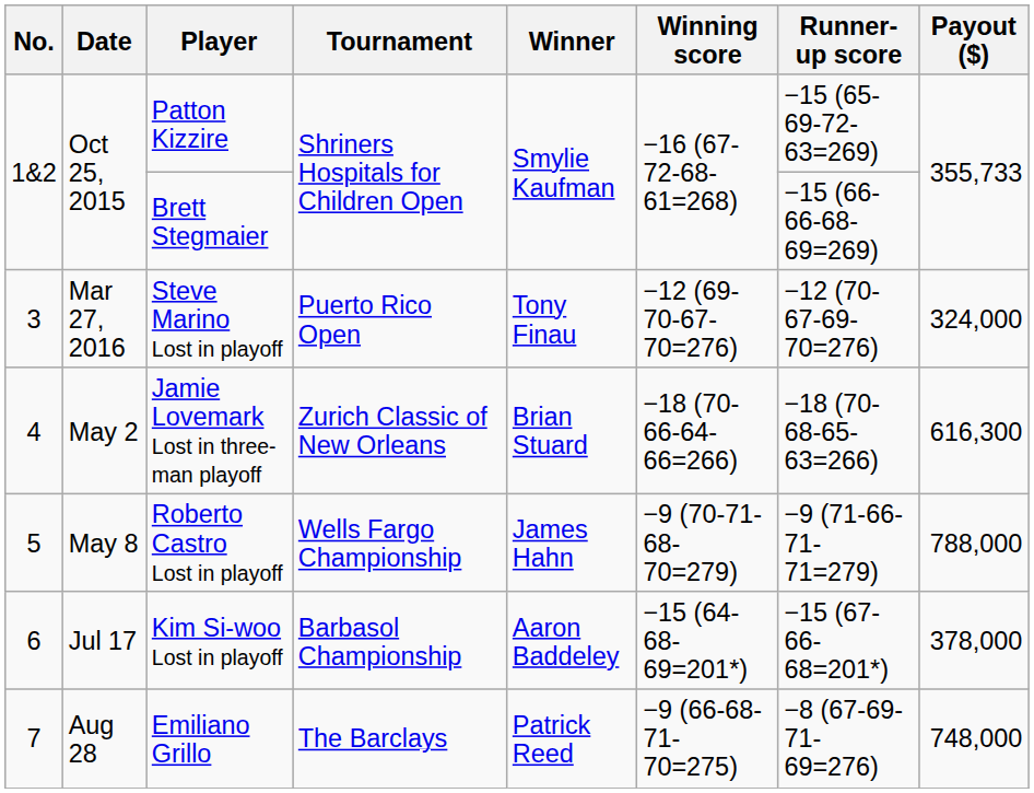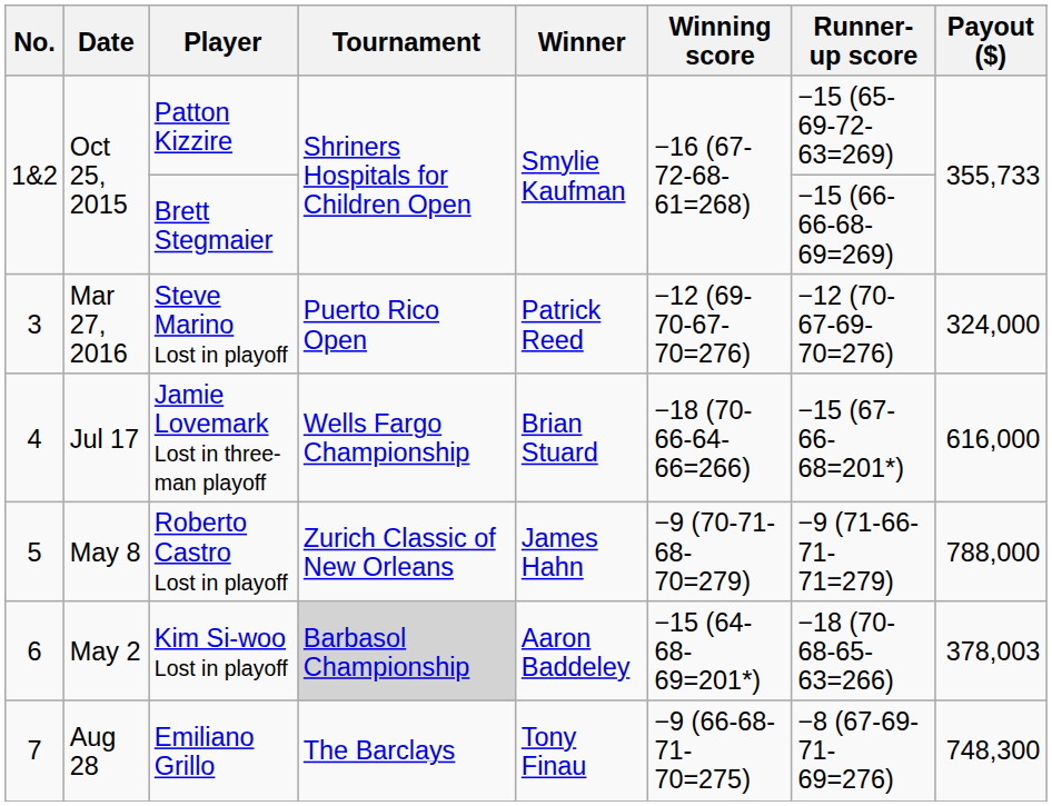 <table class="wikitable" style="font-size:95%;">
 <tr>
 <th>No.</th>
 <th>Date</th>
 <th>Player</th>
 <th>Tournament</th>
 <th>Winner</th>
 <th>Winning score</th>
 <th>Runner-up score</th>
 <th>Payout ($)</th>
 </tr>
 <tr>
 <td align=center rowspan=2>1&2</td>
 <td rowspan=2>Oct 25, 2015</td>
 <td> <a href='#'>Patton Kizzire</a></td>
 <td rowspan=2><a href='#'>Shriners Hospitals for Children Open</a></td>
 <td rowspan=2> <a href='#'>Smylie Kaufman</a></td>
 <td rowspan=2>−16 (67-72-68-61=268)</td>
 <td>−15 (65-69-72-63=269)</td>
 <td align=right rowspan=2>355,733</td>
 </tr>
 <tr>
 <td> <a href='#'>Brett Stegmaier</a></td>
 <td>−15 (66-66-68-69=269)</td>
 </tr>
 <tr>
 <td align=center>3</td>
 <td>Mar 27, 2016</td>
 <td> <a href='#'>Steve Marino</a><br><small>Lost in playoff</small></td>
 <td><a href='#'>Puerto Rico Open</a></td>
-<td> <a href='#'>Tony Finau</a></td>
+<td> <a href='#'>Patrick Reed</a></td>
 <td>−12 (69-70-67-70=276)</td>
 <td>−12 (70-67-69-70=276)</td>
 <td align=right>324,000</td>
 </tr>
 <tr>
 <td align=center>4</td>
-<td>May 2</td>
+<td>Jul 17</td>
 <td> <a href='#'>Jamie Lovemark</a><br><small>Lost in three-man playoff</small></td>
-<td><a href='#'>Zurich Classic of New Orleans</a></td>
+<td><a href='#'>Wells Fargo Championship</a></td>
 <td> <a href='#'>Brian Stuard</a></td>
 <td>−18 (70-66-64-66=266)</td>
-<td>−18 (70-68-65-63=266)</td>
-<td align=right>616,300</td>
+<td>−15 (67-66-68=201*)</td>
+<td align=right>616,000</td>
 </tr>
 <tr>
 <td align=center>5</td>
 <td>May 8</td>
 <td> <a href='#'>Roberto Castro</a><br><small>Lost in playoff</small></td>
-<td><a href='#'>Wells Fargo Championship</a></td>
+<td><a href='#'>Zurich Classic of New Orleans</a></td>
 <td> <a href='#'>James Hahn</a></td>
 <td>−9 (70-71-68-70=279)</td>
 <td>−9 (71-66-71-71=279)</td>
 <td align=right>788,000</td>
 </tr>
 <tr>
 <td align=center>6</td>
-<td>Jul 17</td>
+<td>May 2</td>
 <td> <a href='#'>Kim Si-woo</a><br><small>Lost in playoff</small></td>
-<td><a href='#'>Barbasol Championship</a></td>
+<td style="background: lightgrey;"><a href='#'>Barbasol Championship</a></td>
 <td> <a href='#'>Aaron Baddeley</a></td>
 <td>−15 (64-68-69=201*)</td>
-<td>−15 (67-66-68=201*)</td>
-<td align=right>378,000</td>
+<td>−18 (70-68-65-63=266)</td>
+<td align=right>378,003</td>
 </tr>
 <tr>
 <td align=center>7</td>
 <td>Aug 28</td>
 <td> <a href='#'>Emiliano Grillo</a></td>
 <td><a href='#'>The Barclays</a></td>
-<td> <a href='#'>Patrick Reed</a></td>
+<td> <a href='#'>Tony Finau</a></td>
 <td>−9 (66-68-71-70=275)</td>
 <td>−8 (67-69-71-69=276)</td>
-<td align=right>748,000</td>
+<td align=right>748,300</td>
 </tr>
 </table>
